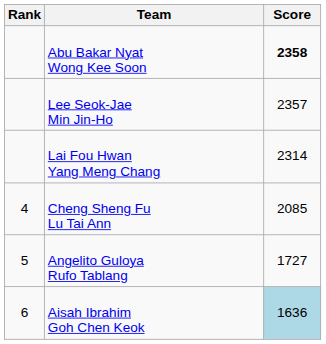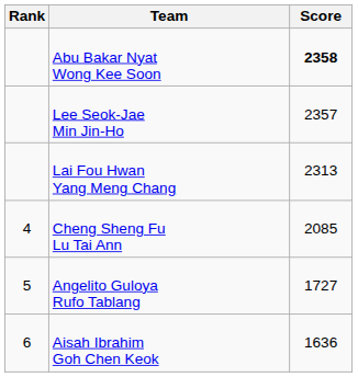 <table class=wikitable style="text-align:center">
 <tr>
 <th width=40>Rank</th>
 <th width=250>Team</th>
 <th width=60>Score</th>
 </tr>
 <tr>
 <td></td>
 <td align="left"><br><a href='#'>Abu Bakar Nyat</a><br><a href='#'>Wong Kee Soon</a></td>
 <td><strong>2358</strong></td>
 </tr>
 <tr>
 <td></td>
 <td align="left"><br><a href='#'>Lee Seok-Jae</a><br><a href='#'>Min Jin-Ho</a></td>
 <td>2357</td>
 </tr>
 <tr>
 <td></td>
 <td align="left"><br><a href='#'>Lai Fou Hwan</a><br><a href='#'>Yang Meng Chang</a></td>
-<td>2314</td>
+<td>2313</td>
 </tr>
 <tr>
 <td>4</td>
 <td align="left"><br><a href='#'>Cheng Sheng Fu</a><br><a href='#'>Lu Tai Ann</a></td>
 <td>2085</td>
 </tr>
 <tr>
 <td>5</td>
 <td align="left"><br><a href='#'>Angelito Guloya</a><br><a href='#'>Rufo Tablang</a></td>
 <td>1727</td>
 </tr>
 <tr>
 <td>6</td>
 <td align="left"><br><a href='#'>Aisah Ibrahim</a><br><a href='#'>Goh Chen Keok</a></td>
-<td style="background: lightblue;">1636</td>
+<td>1636</td>
 </tr>
 </table>
